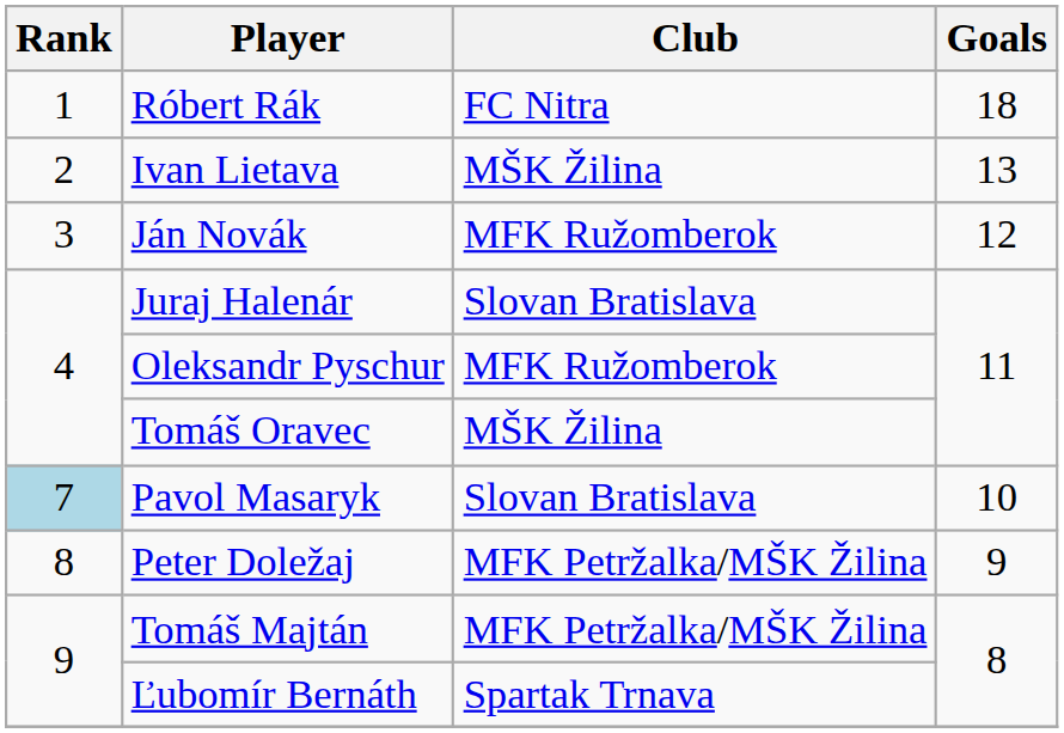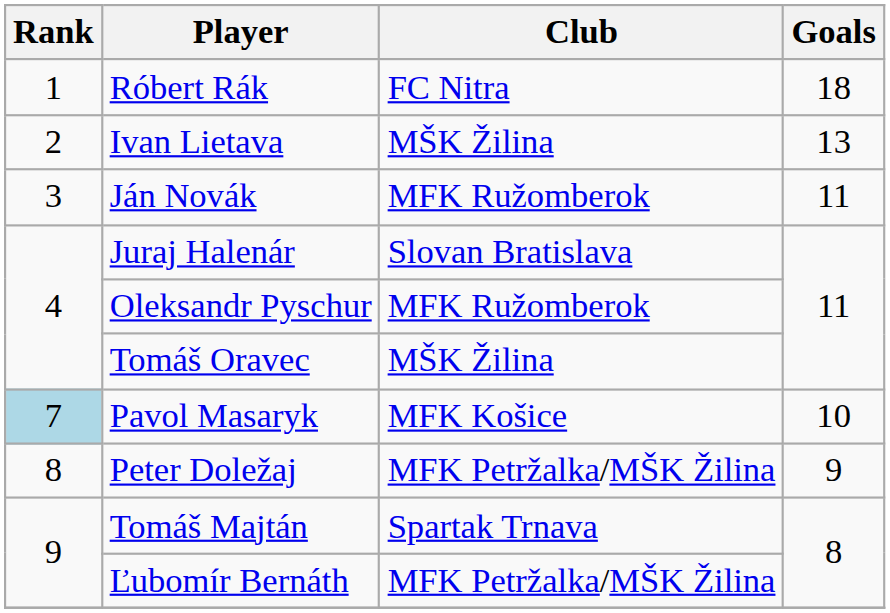 <table class="wikitable" style="text-align:center">
 <tr>
 <th>Rank</th>
 <th>Player</th>
 <th>Club</th>
 <th>Goals</th>
 </tr>
 <tr>
 <td>1</td>
 <td align="left"> <a href='#'>Róbert Rák</a></td>
 <td align="left"><a href='#'>FC Nitra</a></td>
 <td>18</td>
 </tr>
 <tr>
 <td>2</td>
 <td align="left"> <a href='#'>Ivan Lietava</a></td>
 <td align="left"><a href='#'>MŠK Žilina</a></td>
 <td>13</td>
 </tr>
 <tr>
 <td>3</td>
 <td align="left"> <a href='#'>Ján Novák</a></td>
 <td align="left"><a href='#'>MFK Ružomberok</a></td>
-<td>12</td>
+<td>11</td>
 </tr>
 <tr>
 <td rowspan="3">4</td>
 <td align="left"> <a href='#'>Juraj Halenár</a></td>
 <td align="left"><a href='#'>Slovan Bratislava</a></td>
 <td rowspan="3">11</td>
 </tr>
 <tr>
 <td align="left"> <a href='#'>Oleksandr Pyschur</a></td>
 <td align="left"><a href='#'>MFK Ružomberok</a></td>
 </tr>
 <tr>
 <td align="left"> <a href='#'>Tomáš Oravec</a></td>
 <td align="left"><a href='#'>MŠK Žilina</a></td>
 </tr>
 <tr>
 <td style="background: lightblue;">7</td>
 <td align="left"> <a href='#'>Pavol Masaryk</a></td>
-<td align="left"><a href='#'>Slovan Bratislava</a></td>
+<td align="left"><a href='#'>MFK Košice</a></td>
 <td>10</td>
 </tr>
 <tr>
 <td>8</td>
 <td align="left"> <a href='#'>Peter Doležaj</a></td>
 <td align="left"><a href='#'>MFK Petržalka</a>/<a href='#'>MŠK Žilina</a></td>
 <td>9</td>
 </tr>
 <tr>
 <td rowspan="2">9</td>
 <td align="left"> <a href='#'>Tomáš Majtán</a></td>
-<td align="left"><a href='#'>MFK Petržalka</a>/<a href='#'>MŠK Žilina</a></td>
+<td align="left"><a href='#'>Spartak Trnava</a></td>
 <td rowspan="2">8</td>
 </tr>
 <tr>
 <td align="left"> <a href='#'>Ľubomír Bernáth</a></td>
-<td align="left"><a href='#'>Spartak Trnava</a></td>
+<td align="left"><a href='#'>MFK Petržalka</a>/<a href='#'>MŠK Žilina</a></td>
 </tr>
 <tr>
 </tr>
 </table>
